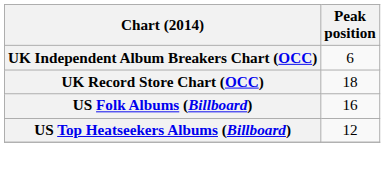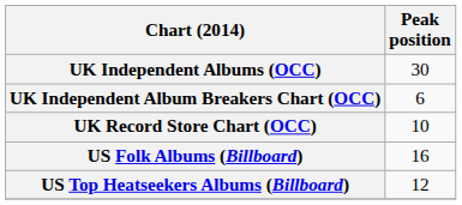 <table class="wikitable sortable plainrowheaders" style="text-align:center">
 <tr>
 <th scope="col">Chart (2014)</th>
 <th scope="col">Peak<br> position</th>
+</tr>
+<tr>
+<th scope="row">UK Independent Albums (<a href='#'>OCC</a>)</th>
+<td>30</td>
 </tr>
 <tr>
 <th scope="row">UK Independent Album Breakers Chart (<a href='#'>OCC</a>)</th>
 <td>6</td>
 </tr>
 <tr>
 <th scope="row">UK Record Store Chart (<a href='#'>OCC</a>)</th>
-<td>18</td>
+<td>10</td>
 </tr>
 <tr>
 <th scope="row">US <a href='#'>Folk Albums</a> (<em><a href='#'>Billboard</a></em>)</th>
 <td>16</td>
 </tr>
 <tr>
 <th scope="row">US <a href='#'>Top Heatseekers Albums</a> (<em><a href='#'>Billboard</a></em>)</th>
 <td>12</td>
 </tr>
 <tr>
 </tr>
 </table>
